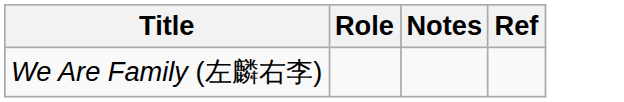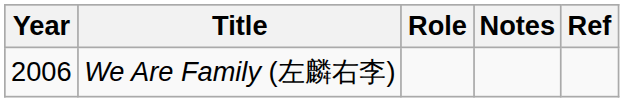 <table class="wikitable sortable">
 <tr>
+<th>Year</th>
 <th>Title</th>
 <th>Role</th>
 <th class="unsortable">Notes</th>
 <th class="unsortable">Ref</th>
 </tr>
 <tr>
+<td>2006</td>
 <td><em>We Are Family</em> (左麟右李)</td>
 <td></td>
 <td></td>
 <td></td>
 </tr>
 </table>
